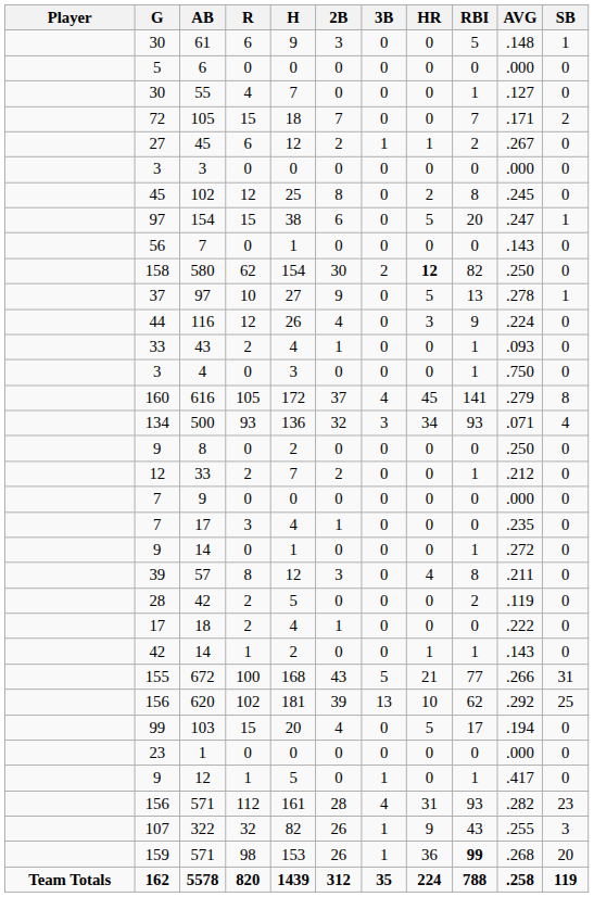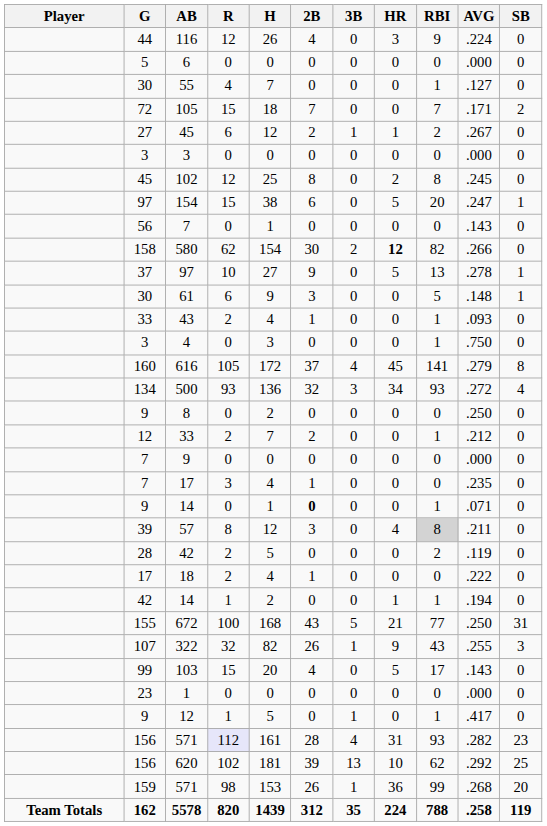 <table class="wikitable sortable" style="text-align:center;">
 <tr>
 <th bgcolor="#DDDDFF" width="20%">Player</th>
 <th bgcolor="#DDDDFF" width="7%">G</th>
 <th bgcolor="#DDDDFF" width="7%">AB</th>
 <th bgcolor="#DDDDFF" width="7%">R</th>
 <th bgcolor="#DDDDFF" width="7%">H</th>
 <th bgcolor="#DDDDFF" width="7%">2B</th>
 <th bgcolor="#DDDDFF" width="7%">3B</th>
 <th bgcolor="#DDDDFF" width="7%">HR</th>
 <th bgcolor="#DDDDFF" width="7%">RBI</th>
 <th bgcolor="#DDDDFF" width="7%">AVG</th>
 <th bgcolor="#DDDDFF" width="7%">SB</th>
 </tr>
-<tr>
+<tr Name G AB R H 2B 3B HR RBI AVG SB>
 <td></td>
-<td>30</td>
-<td>61</td>
-<td>6</td>
+<td>44</td>
+<td>116</td>
+<td>12</td>
+<td>26</td>
+<td>4</td>
+<td>0</td>
+<td>3</td>
 <td>9</td>
-<td>3</td>
+<td>.224</td>
 <td>0</td>
-<td>0</td>
-<td>5</td>
-<td>.148</td>
-<td>1</td>
 </tr>
 <tr>
 <td></td>
 <td>5</td>
 <td>6</td>
 <td>0</td>
 <td>0</td>
 <td>0</td>
 <td>0</td>
 <td>0</td>
 <td>0</td>
 <td>.000</td>
 <td>0</td>
 </tr>
 <tr>
 <td></td>
 <td>30</td>
 <td>55</td>
 <td>4</td>
 <td>7</td>
 <td>0</td>
 <td>0</td>
 <td>0</td>
 <td>1</td>
 <td>.127</td>
 <td>0</td>
 </tr>
 <tr>
 <td></td>
 <td>72</td>
 <td>105</td>
 <td>15</td>
 <td>18</td>
 <td>7</td>
 <td>0</td>
 <td>0</td>
 <td>7</td>
 <td>.171</td>
 <td>2</td>
 </tr>
 <tr>
 <td></td>
 <td>27</td>
 <td>45</td>
 <td>6</td>
 <td>12</td>
 <td>2</td>
 <td>1</td>
 <td>1</td>
 <td>2</td>
 <td>.267</td>
 <td>0</td>
 </tr>
 <tr>
 <td></td>
 <td>3</td>
 <td>3</td>
 <td>0</td>
 <td>0</td>
 <td>0</td>
 <td>0</td>
 <td>0</td>
 <td>0</td>
 <td>.000</td>
 <td>0</td>
 </tr>
 <tr>
 <td></td>
 <td>45</td>
 <td>102</td>
 <td>12</td>
 <td>25</td>
 <td>8</td>
 <td>0</td>
 <td>2</td>
 <td>8</td>
 <td>.245</td>
 <td>0</td>
 </tr>
 <tr>
 <td></td>
 <td>97</td>
 <td>154</td>
 <td>15</td>
 <td>38</td>
 <td>6</td>
 <td>0</td>
 <td>5</td>
 <td>20</td>
 <td>.247</td>
 <td>1</td>
 </tr>
 <tr>
 <td></td>
 <td>56</td>
 <td>7</td>
 <td>0</td>
 <td>1</td>
 <td>0</td>
 <td>0</td>
 <td>0</td>
 <td>0</td>
 <td>.143</td>
 <td>0</td>
 </tr>
 <tr>
 <td></td>
 <td>158</td>
 <td>580</td>
 <td>62</td>
 <td>154</td>
 <td>30</td>
 <td>2</td>
 <td><strong>12</strong></td>
 <td>82</td>
-<td>.250</td>
+<td>.266</td>
 <td>0</td>
 </tr>
 <tr>
 <td></td>
 <td>37</td>
 <td>97</td>
 <td>10</td>
 <td>27</td>
 <td>9</td>
 <td>0</td>
 <td>5</td>
 <td>13</td>
 <td>.278</td>
 <td>1</td>
 </tr>
-<tr Name G AB R H 2B 3B HR RBI AVG SB>
+<tr>
 <td></td>
-<td>44</td>
-<td>116</td>
-<td>12</td>
-<td>26</td>
-<td>4</td>
+<td>30</td>
+<td>61</td>
+<td>6</td>
+<td>9</td>
+<td>3</td>
 <td>0</td>
-<td>3</td>
-<td>9</td>
-<td>.224</td>
 <td>0</td>
+<td>5</td>
+<td>.148</td>
+<td>1</td>
 </tr>
 <tr>
 <td></td>
 <td>33</td>
 <td>43</td>
 <td>2</td>
 <td>4</td>
 <td>1</td>
 <td>0</td>
 <td>0</td>
 <td>1</td>
 <td>.093</td>
 <td>0</td>
 </tr>
 <tr>
 <td></td>
 <td>3</td>
 <td>4</td>
 <td>0</td>
 <td>3</td>
 <td>0</td>
 <td>0</td>
 <td>0</td>
 <td>1</td>
 <td>.750</td>
 <td>0</td>
 </tr>
 <tr>
 <td></td>
 <td>160</td>
 <td>616</td>
 <td>105</td>
 <td>172</td>
 <td>37</td>
 <td>4</td>
 <td>45</td>
 <td>141</td>
 <td>.279</td>
 <td>8</td>
 </tr>
 <tr>
 <td></td>
 <td>134</td>
 <td>500</td>
 <td>93</td>
 <td>136</td>
 <td>32</td>
 <td>3</td>
 <td>34</td>
 <td>93</td>
-<td>.071</td>
+<td>.272</td>
 <td>4</td>
 </tr>
 <tr>
 <td></td>
 <td>9</td>
 <td>8</td>
 <td>0</td>
 <td>2</td>
 <td>0</td>
 <td>0</td>
 <td>0</td>
 <td>0</td>
 <td>.250</td>
 <td>0</td>
 </tr>
 <tr>
 <td></td>
 <td>12</td>
 <td>33</td>
 <td>2</td>
 <td>7</td>
 <td>2</td>
 <td>0</td>
 <td>0</td>
 <td>1</td>
 <td>.212</td>
 <td>0</td>
 </tr>
 <tr>
 <td></td>
 <td>7</td>
 <td>9</td>
 <td>0</td>
 <td>0</td>
 <td>0</td>
 <td>0</td>
 <td>0</td>
 <td>0</td>
 <td>.000</td>
 <td>0</td>
 </tr>
 <tr>
 <td></td>
 <td>7</td>
 <td>17</td>
 <td>3</td>
 <td>4</td>
 <td>1</td>
 <td>0</td>
 <td>0</td>
 <td>0</td>
 <td>.235</td>
 <td>0</td>
 </tr>
 <tr>
 <td></td>
 <td>9</td>
 <td>14</td>
 <td>0</td>
 <td>1</td>
-<td>0</td>
+<td><strong>0</strong></td>
 <td>0</td>
 <td>0</td>
 <td>1</td>
-<td>.272</td>
+<td>.071</td>
 <td>0</td>
 </tr>
 <tr>
 <td></td>
 <td>39</td>
 <td>57</td>
 <td>8</td>
 <td>12</td>
 <td>3</td>
 <td>0</td>
 <td>4</td>
-<td>8</td>
+<td style="background: lightgrey;">8</td>
 <td>.211</td>
 <td>0</td>
 </tr>
 <tr>
 <td></td>
 <td>28</td>
 <td>42</td>
 <td>2</td>
 <td>5</td>
 <td>0</td>
 <td>0</td>
 <td>0</td>
 <td>2</td>
 <td>.119</td>
 <td>0</td>
 </tr>
 <tr>
 <td></td>
 <td>17</td>
 <td>18</td>
 <td>2</td>
 <td>4</td>
 <td>1</td>
 <td>0</td>
 <td>0</td>
 <td>0</td>
 <td>.222</td>
 <td>0</td>
 </tr>
 <tr>
 <td></td>
 <td>42</td>
 <td>14</td>
 <td>1</td>
 <td>2</td>
 <td>0</td>
 <td>0</td>
 <td>1</td>
 <td>1</td>
-<td>.143</td>
+<td>.194</td>
 <td>0</td>
 </tr>
 <tr>
 <td></td>
 <td>155</td>
 <td>672</td>
 <td>100</td>
 <td>168</td>
 <td>43</td>
 <td>5</td>
 <td>21</td>
 <td>77</td>
-<td>.266</td>
+<td>.250</td>
 <td>31</td>
 </tr>
 <tr>
 <td></td>
-<td>156</td>
-<td>620</td>
-<td>102</td>
-<td>181</td>
-<td>39</td>
-<td>13</td>
-<td>10</td>
-<td>62</td>
-<td>.292</td>
-<td>25</td>
+<td>107</td>
+<td>322</td>
+<td>32</td>
+<td>82</td>
+<td>26</td>
+<td>1</td>
+<td>9</td>
+<td>43</td>
+<td>.255</td>
+<td>3</td>
 </tr>
 <tr>
 <td></td>
 <td>99</td>
 <td>103</td>
 <td>15</td>
 <td>20</td>
 <td>4</td>
 <td>0</td>
 <td>5</td>
 <td>17</td>
-<td>.194</td>
+<td>.143</td>
 <td>0</td>
 </tr>
 <tr>
 <td></td>
 <td>23</td>
 <td>1</td>
 <td>0</td>
 <td>0</td>
 <td>0</td>
 <td>0</td>
 <td>0</td>
 <td>0</td>
 <td>.000</td>
 <td>0</td>
 </tr>
 <tr>
 <td></td>
 <td>9</td>
 <td>12</td>
 <td>1</td>
 <td>5</td>
 <td>0</td>
 <td>1</td>
 <td>0</td>
 <td>1</td>
 <td>.417</td>
 <td>0</td>
 </tr>
 <tr>
 <td></td>
 <td>156</td>
 <td>571</td>
-<td>112</td>
+<td style="background: lavender;">112</td>
 <td>161</td>
 <td>28</td>
 <td>4</td>
 <td>31</td>
 <td>93</td>
 <td>.282</td>
 <td>23</td>
 </tr>
 <tr>
 <td></td>
-<td>107</td>
-<td>322</td>
-<td>32</td>
-<td>82</td>
-<td>26</td>
-<td>1</td>
-<td>9</td>
-<td>43</td>
-<td>.255</td>
-<td>3</td>
+<td>156</td>
+<td>620</td>
+<td>102</td>
+<td>181</td>
+<td>39</td>
+<td>13</td>
+<td>10</td>
+<td>62</td>
+<td>.292</td>
+<td>25</td>
 </tr>
 <tr>
 <td></td>
 <td>159</td>
 <td>571</td>
 <td>98</td>
 <td>153</td>
 <td>26</td>
 <td>1</td>
 <td>36</td>
-<td><strong>99</strong></td>
+<td>99</td>
 <td>.268</td>
 <td>20</td>
 </tr>
 <tr>
 <td><strong>Team Totals</strong></td>
 <td><strong>162</strong></td>
 <td><strong>5578</strong></td>
 <td><strong>820</strong></td>
 <td><strong>1439</strong></td>
 <td><strong>312</strong></td>
 <td><strong>35</strong></td>
 <td><strong>224</strong></td>
 <td><strong>788</strong></td>
 <td><strong>.258</strong></td>
 <td><strong>119</strong></td>
 </tr>
 </table>
